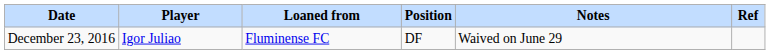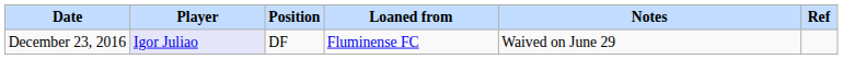 <table class="wikitable" style="text-align:left; font-size:95%;">
 <tr>
 <th style="background:#c2ddff; width:120px;">Date</th>
 <th style="background:#c2ddff; width:130px;">Player</th>
+<th style="background:#c2ddff; width:50px;">Position</th>
 <th style="background:#c2ddff; width:170px;">Loaned from</th>
-<th style="background:#c2ddff; width:50px;">Position</th>
 <th style="background:#c2ddff; width:300px;">Notes</th>
 <th style="background:#c2ddff; width:30px;">Ref</th>
 </tr>
 <tr>
 <td>December 23, 2016</td>
-<td> <a href='#'>Igor Juliao</a></td>
+<td style="background: lavender;"> <a href='#'>Igor Juliao</a></td>
+<td>DF</td>
 <td> <a href='#'>Fluminense FC</a></td>
-<td>DF</td>
 <td>Waived on June 29</td>
 <td></td>
 </tr>
 </table>
